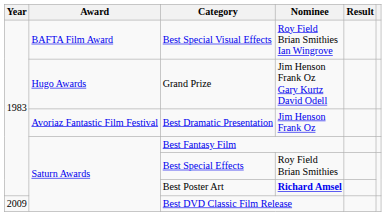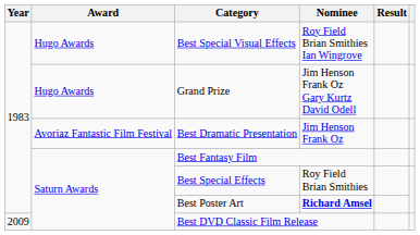 <table class="wikitable">
 <tr>
 <th>Year</th>
 <th>Award</th>
 <th>Category</th>
 <th>Nominee</th>
 <th>Result</th>
 <th></th>
 </tr>
 <tr>
 <td rowspan="6">1983</td>
-<td><a href='#'>BAFTA Film Award</a></td>
+<td><a href='#'>Hugo Awards</a></td>
 <td><a href='#'>Best Special Visual Effects</a></td>
 <td><a href='#'>Roy Field</a> <br>Brian Smithies <br><a href='#'>Ian Wingrove</a></td>
 <td></td>
 <td></td>
 </tr>
 <tr>
 <td><a href='#'>Hugo Awards</a></td>
 <td>Grand Prize</td>
 <td>Jim Henson <br>Frank Oz <br><a href='#'>Gary Kurtz</a> <br><a href='#'>David Odell</a></td>
 <td></td>
 <td></td>
 </tr>
 <tr>
 <td><a href='#'>Avoriaz Fantastic Film Festival</a></td>
 <td><a href='#'>Best Dramatic Presentation</a></td>
 <td><a href='#'>Jim Henson</a> <br><a href='#'>Frank Oz</a></td>
 <td></td>
 <td></td>
 </tr>
 <tr>
 <td rowspan="4"><a href='#'>Saturn Awards</a></td>
 <td colspan=2><a href='#'>Best Fantasy Film</a></td>
 <td></td>
 <td></td>
 </tr>
 <tr>
 <td><a href='#'>Best Special Effects</a></td>
 <td>Roy Field <br>Brian Smithies</td>
 <td></td>
 <td rowspan="2"></td>
 </tr>
 <tr>
 <td>Best Poster Art</td>
 <td><strong><a href='#'>Richard Amsel</a></strong></td>
 <td></td>
 </tr>
 <tr>
 <td>2009</td>
 <td colspan=2><a href='#'>Best DVD Classic Film Release</a></td>
 <td></td>
 <td></td>
 </tr>
 </table>
